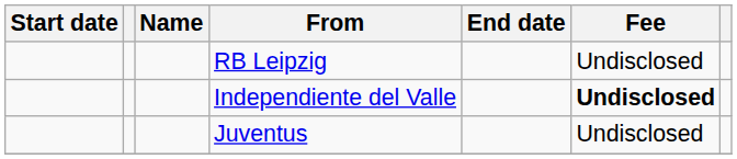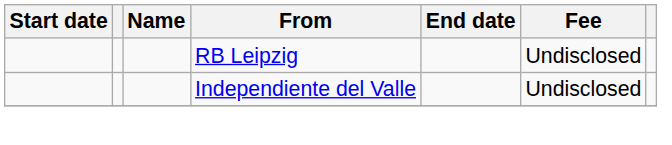 <table class="wikitable">
 <tr>
 <th>Start date</th>
 <th></th>
 <th>Name</th>
 <th>From</th>
 <th>End date</th>
 <th>Fee</th>
 <th></th>
 </tr>
 <tr>
 <td align=center></td>
 <td align=center></td>
 <td></td>
 <td> <a href='#'>RB Leipzig</a></td>
 <td align=center></td>
 <td>Undisclosed</td>
 <td></td>
 </tr>
 <tr>
 <td align=center></td>
 <td align=center></td>
 <td></td>
 <td> <a href='#'>Independiente del Valle</a></td>
 <td align=center></td>
-<td><strong>Undisclosed</strong></td>
-<td></td>
-</tr>
-<tr>
-<td align=center></td>
-<td align=center></td>
-<td></td>
-<td> <a href='#'>Juventus</a></td>
-<td align=center></td>
 <td>Undisclosed</td>
 <td></td>
 </tr>
 <tr>
 </tr>
 </table>
